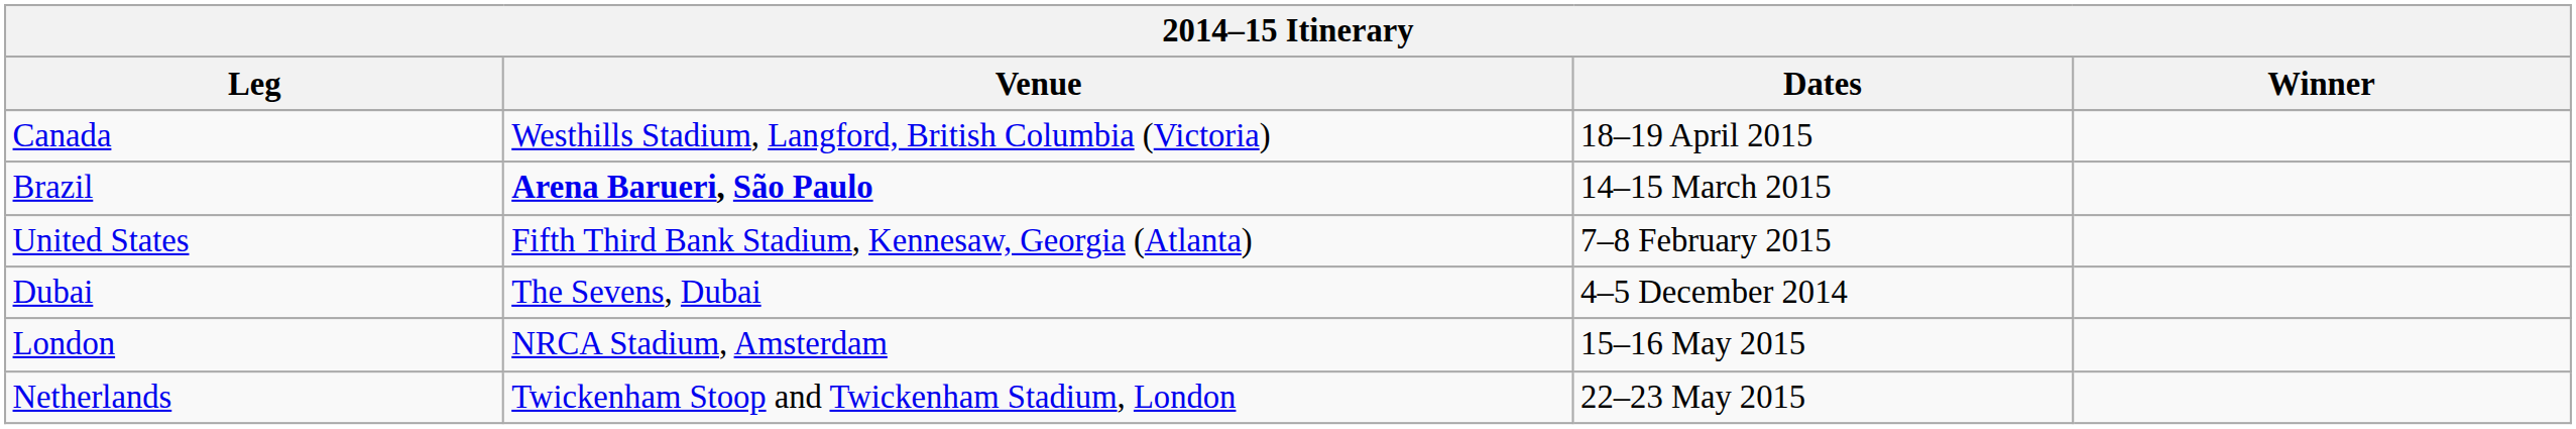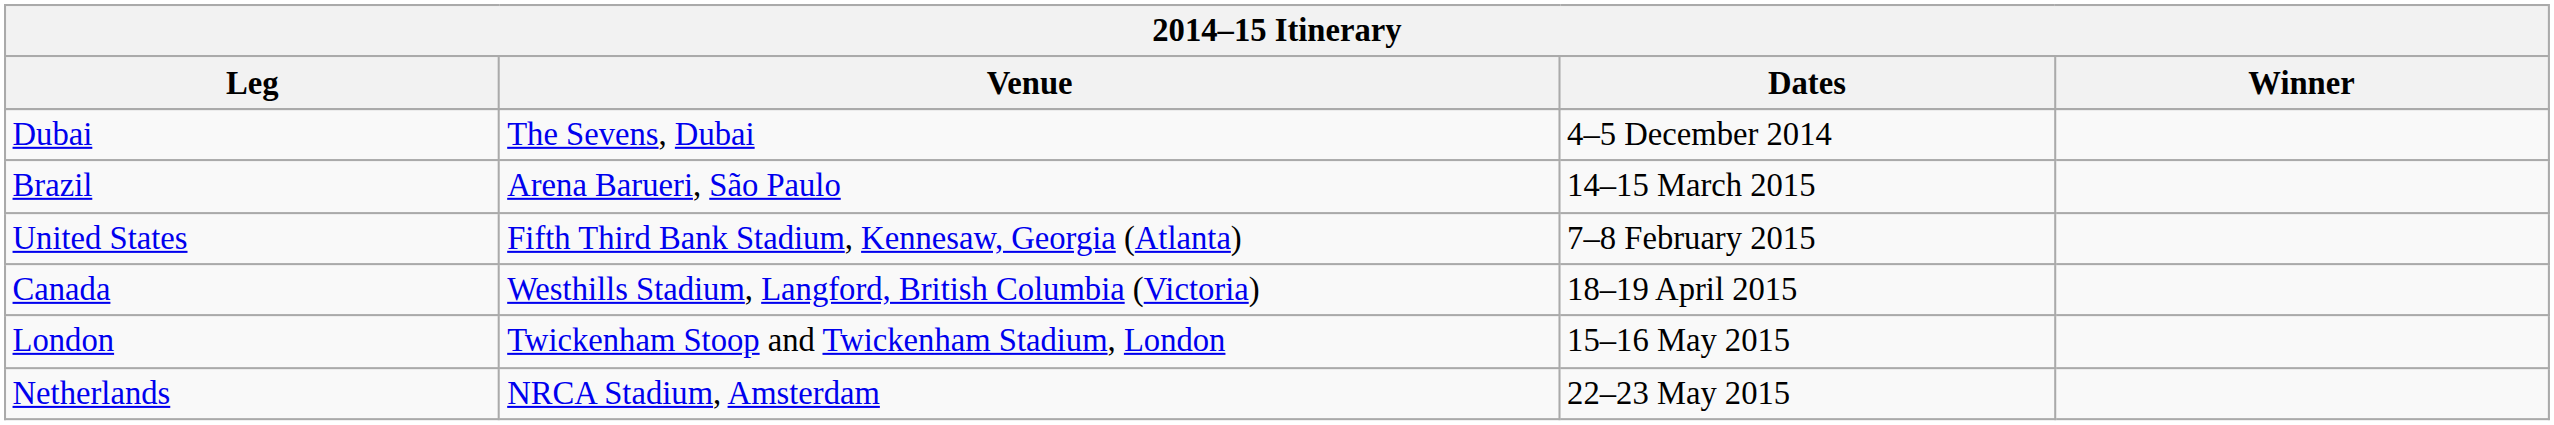 <table class="wikitable" style="text-align:left">
 <tr bgcolor="#efefef">
 <th colspan=4 style="border-right:0px;";>2014–15 Itinerary</th>
 </tr>
 <tr bgcolor="#efefef">
 <th width=7%>Leg</th>
 <th width=15%>Venue</th>
 <th width=7%>Dates</th>
 <th width=7%>Winner</th>
 </tr>
 <tr>
 </tr>
 <tr>
-<td><a href='#'>Canada</a></td>
-<td><a href='#'>Westhills Stadium</a>, <a href='#'>Langford, British Columbia</a> (<a href='#'>Victoria</a>)</td>
-<td>18–19 April 2015</td>
+<td><a href='#'>Dubai</a></td>
+<td><a href='#'>The Sevens</a>, <a href='#'>Dubai</a></td>
+<td>4–5 December 2014</td>
 <td></td>
 </tr>
 <tr>
 <td><a href='#'>Brazil</a></td>
-<td><strong><a href='#'>Arena Barueri</a>, <a href='#'>São Paulo</a></strong></td>
+<td><a href='#'>Arena Barueri</a>, <a href='#'>São Paulo</a></td>
 <td>14–15 March 2015</td>
 <td></td>
 </tr>
 <tr>
 <td><a href='#'>United States</a></td>
 <td><a href='#'>Fifth Third Bank Stadium</a>, <a href='#'>Kennesaw, Georgia</a> (<a href='#'>Atlanta</a>)</td>
 <td>7–8 February 2015</td>
 <td></td>
 </tr>
 <tr>
-<td><a href='#'>Dubai</a></td>
-<td><a href='#'>The Sevens</a>, <a href='#'>Dubai</a></td>
-<td>4–5 December 2014</td>
+<td><a href='#'>Canada</a></td>
+<td><a href='#'>Westhills Stadium</a>, <a href='#'>Langford, British Columbia</a> (<a href='#'>Victoria</a>)</td>
+<td>18–19 April 2015</td>
 <td></td>
 </tr>
 <tr>
 <td><a href='#'>London</a></td>
-<td><a href='#'>NRCA Stadium</a>, <a href='#'>Amsterdam</a></td>
+<td><a href='#'>Twickenham Stoop</a> and <a href='#'>Twickenham Stadium</a>, <a href='#'>London</a></td>
 <td>15–16 May 2015</td>
 <td></td>
 </tr>
 <tr>
 <td><a href='#'>Netherlands</a></td>
-<td><a href='#'>Twickenham Stoop</a> and <a href='#'>Twickenham Stadium</a>, <a href='#'>London</a></td>
+<td><a href='#'>NRCA Stadium</a>, <a href='#'>Amsterdam</a></td>
 <td>22–23 May 2015</td>
 <td></td>
 </tr>
 </table>
